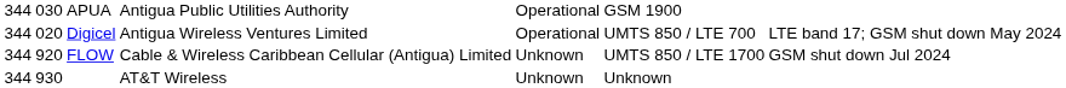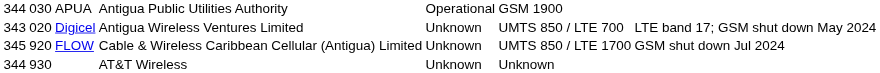 <table>
 <tr>
 <td>344</td>
 <td>030</td>
 <td>APUA</td>
 <td>Antigua Public Utilities Authority</td>
 <td>Operational</td>
 <td>GSM 1900</td>
 <td></td>
 </tr>
 <tr>
-<td>344</td>
+<td>343</td>
 <td>020</td>
 <td><a href='#'>Digicel</a></td>
 <td>Antigua Wireless Ventures Limited</td>
-<td>Operational</td>
+<td>Unknown</td>
 <td>UMTS 850 / LTE 700</td>
 <td>LTE band 17; GSM shut down May 2024</td>
 </tr>
 <tr>
-<td>344</td>
+<td>345</td>
 <td>920</td>
 <td><a href='#'>FLOW</a></td>
 <td>Cable & Wireless Caribbean Cellular (Antigua) Limited</td>
 <td>Unknown</td>
 <td>UMTS 850 / LTE 1700</td>
 <td> GSM shut down Jul 2024</td>
 </tr>
 <tr>
 <td>344</td>
 <td>930</td>
 <td></td>
 <td>AT&T Wireless</td>
 <td>Unknown</td>
 <td>Unknown</td>
 <td></td>
 </tr>
 </table>
